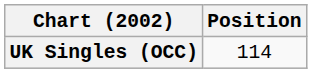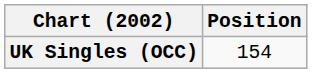 <table class="wikitable plainrowheaders" style="text-align:center">
 <tr>
 <th>Chart (2002)</th>
 <th>Position</th>
 </tr>
 <tr>
 <th scope="row">UK Singles (OCC)</th>
-<td>114</td>
+<td>154</td>
 </tr>
 </table>
